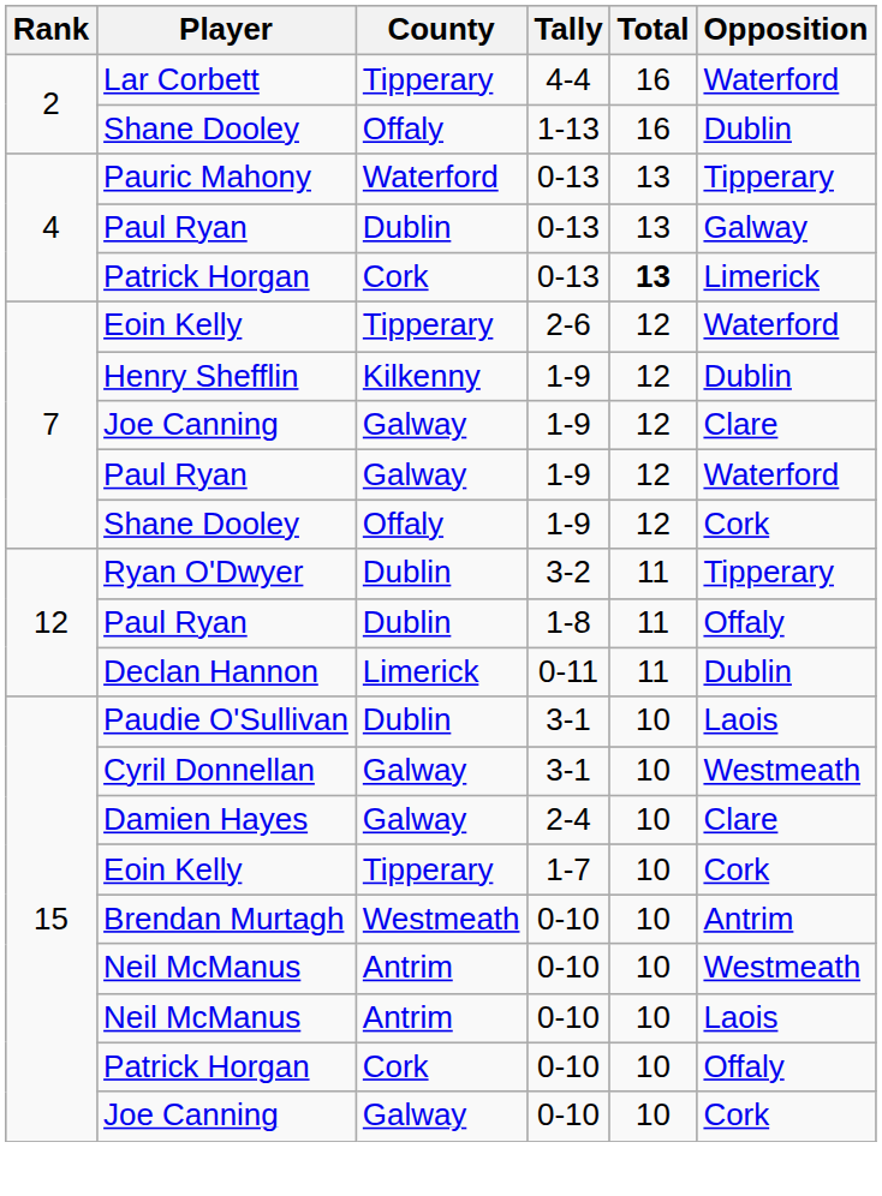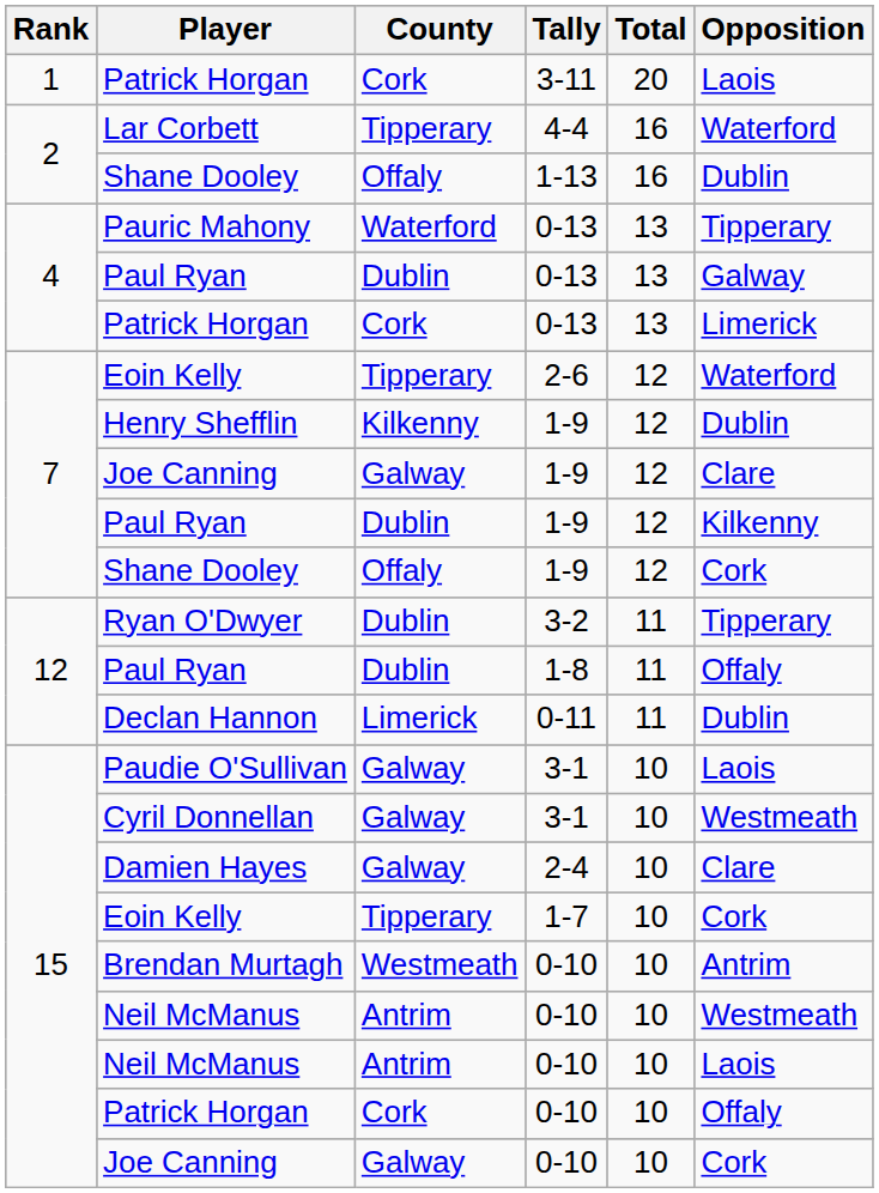 <table class="wikitable">
 <tr>
 <th>Rank</th>
 <th>Player</th>
 <th>County</th>
 <th>Tally</th>
 <th>Total</th>
 <th>Opposition</th>
+</tr>
+<tr>
+<td rowspan=1 align=center>1</td>
+<td><a href='#'>Patrick Horgan</a></td>
+<td><a href='#'>Cork</a></td>
+<td align=center>3-11</td>
+<td align=center>20</td>
+<td><a href='#'>Laois</a></td>
 </tr>
 <tr>
 <td rowspan=2 align=center>2</td>
 <td><a href='#'>Lar Corbett</a></td>
 <td><a href='#'>Tipperary</a></td>
 <td align=center>4-4</td>
 <td align=center>16</td>
 <td><a href='#'>Waterford</a></td>
 </tr>
 <tr>
 <td><a href='#'>Shane Dooley</a></td>
 <td><a href='#'>Offaly</a></td>
 <td align=center>1-13</td>
 <td align=center>16</td>
 <td><a href='#'>Dublin</a></td>
 </tr>
 <tr>
 <td rowspan=3 align=center>4</td>
 <td><a href='#'>Pauric Mahony</a></td>
 <td><a href='#'>Waterford</a></td>
 <td align=center>0-13</td>
 <td align=center>13</td>
 <td><a href='#'>Tipperary</a></td>
 </tr>
 <tr>
 <td><a href='#'>Paul Ryan</a></td>
 <td><a href='#'>Dublin</a></td>
 <td align=center>0-13</td>
 <td align=center>13</td>
 <td><a href='#'>Galway</a></td>
 </tr>
 <tr>
 <td><a href='#'>Patrick Horgan</a></td>
 <td><a href='#'>Cork</a></td>
 <td align=center>0-13</td>
-<td align=center><strong>13</strong></td>
+<td align=center>13</td>
 <td><a href='#'>Limerick</a></td>
 </tr>
 <tr>
 <td rowspan=5 align=center>7</td>
 <td><a href='#'>Eoin Kelly</a></td>
 <td><a href='#'>Tipperary</a></td>
 <td align=center>2-6</td>
 <td align=center>12</td>
 <td><a href='#'>Waterford</a></td>
 </tr>
 <tr>
 <td><a href='#'>Henry Shefflin</a></td>
 <td><a href='#'>Kilkenny</a></td>
 <td align=center>1-9</td>
 <td align=center>12</td>
 <td><a href='#'>Dublin</a></td>
 </tr>
 <tr>
 <td><a href='#'>Joe Canning</a></td>
 <td><a href='#'>Galway</a></td>
 <td align=center>1-9</td>
 <td align=center>12</td>
 <td><a href='#'>Clare</a></td>
 </tr>
 <tr>
 <td><a href='#'>Paul Ryan</a></td>
-<td><a href='#'>Galway</a></td>
+<td><a href='#'>Dublin</a></td>
 <td align=center>1-9</td>
 <td align=center>12</td>
-<td><a href='#'>Waterford</a></td>
+<td><a href='#'>Kilkenny</a></td>
 </tr>
 <tr>
 <td><a href='#'>Shane Dooley</a></td>
 <td><a href='#'>Offaly</a></td>
 <td align=center>1-9</td>
 <td align=center>12</td>
 <td><a href='#'>Cork</a></td>
 </tr>
 <tr>
 <td rowspan=3 align=center>12</td>
 <td><a href='#'>Ryan O'Dwyer</a></td>
 <td><a href='#'>Dublin</a></td>
 <td align=center>3-2</td>
 <td align=center>11</td>
 <td><a href='#'>Tipperary</a></td>
 </tr>
 <tr>
 <td><a href='#'>Paul Ryan</a></td>
 <td><a href='#'>Dublin</a></td>
 <td align=center>1-8</td>
 <td align=center>11</td>
 <td><a href='#'>Offaly</a></td>
 </tr>
 <tr>
 <td><a href='#'>Declan Hannon</a></td>
 <td><a href='#'>Limerick</a></td>
 <td align=center>0-11</td>
 <td align=center>11</td>
 <td><a href='#'>Dublin</a></td>
 </tr>
 <tr>
 <td rowspan=9 align=center>15</td>
 <td><a href='#'>Paudie O'Sullivan</a></td>
-<td><a href='#'>Dublin</a></td>
+<td><a href='#'>Galway</a></td>
 <td align=center>3-1</td>
 <td align=center>10</td>
 <td><a href='#'>Laois</a></td>
 </tr>
 <tr>
 <td><a href='#'>Cyril Donnellan</a></td>
 <td><a href='#'>Galway</a></td>
 <td align=center>3-1</td>
 <td align=center>10</td>
 <td><a href='#'>Westmeath</a></td>
 </tr>
 <tr>
 <td><a href='#'>Damien Hayes</a></td>
 <td><a href='#'>Galway</a></td>
 <td align=center>2-4</td>
 <td align=center>10</td>
 <td><a href='#'>Clare</a></td>
 </tr>
 <tr>
 <td><a href='#'>Eoin Kelly</a></td>
 <td><a href='#'>Tipperary</a></td>
 <td align=center>1-7</td>
 <td align=center>10</td>
 <td><a href='#'>Cork</a></td>
 </tr>
 <tr>
 <td><a href='#'>Brendan Murtagh</a></td>
 <td><a href='#'>Westmeath</a></td>
 <td align=center>0-10</td>
 <td align=center>10</td>
 <td><a href='#'>Antrim</a></td>
 </tr>
 <tr>
 <td><a href='#'>Neil McManus</a></td>
 <td><a href='#'>Antrim</a></td>
 <td align=center>0-10</td>
 <td align=center>10</td>
 <td><a href='#'>Westmeath</a></td>
 </tr>
 <tr>
 <td><a href='#'>Neil McManus</a></td>
 <td><a href='#'>Antrim</a></td>
 <td align=center>0-10</td>
 <td align=center>10</td>
 <td><a href='#'>Laois</a></td>
 </tr>
 <tr>
 <td><a href='#'>Patrick Horgan</a></td>
 <td><a href='#'>Cork</a></td>
 <td align=center>0-10</td>
 <td align=center>10</td>
 <td><a href='#'>Offaly</a></td>
 </tr>
 <tr>
 <td><a href='#'>Joe Canning</a></td>
 <td><a href='#'>Galway</a></td>
 <td align=center>0-10</td>
 <td align=center>10</td>
 <td><a href='#'>Cork</a></td>
 </tr>
 </table>
